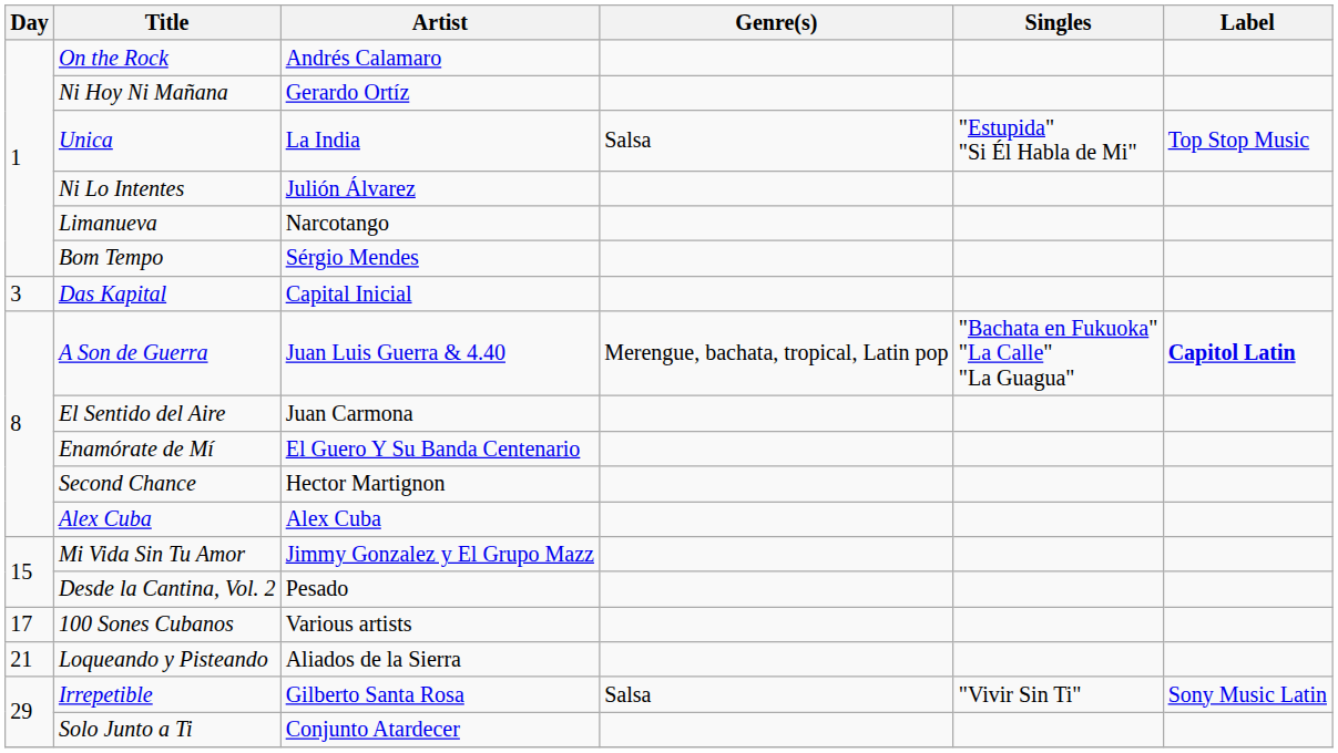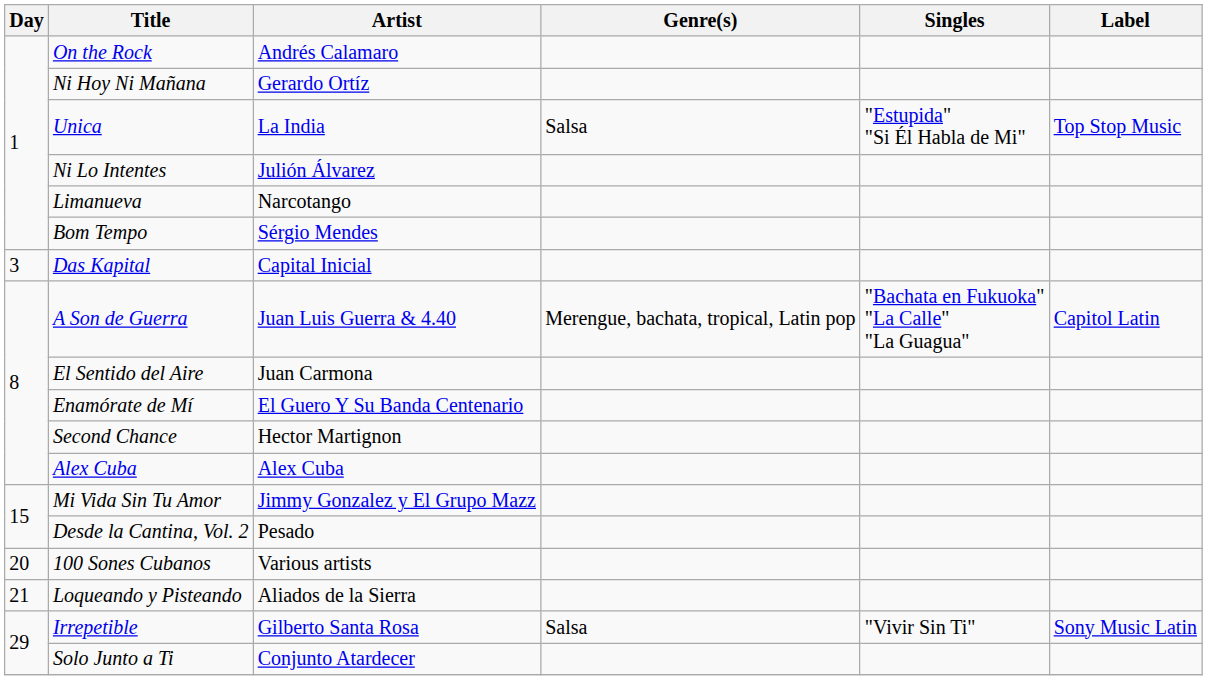 <table class="wikitable sortable" style="text-align: left;">
 <tr>
 <th>Day</th>
 <th>Title</th>
 <th>Artist</th>
 <th>Genre(s)</th>
 <th>Singles</th>
 <th>Label</th>
 </tr>
 <tr>
 <td rowspan="6">1</td>
 <td><em><a href='#'>On the Rock</a></em></td>
 <td><a href='#'>Andrés Calamaro</a></td>
 <td></td>
 <td></td>
 <td></td>
 </tr>
 <tr>
 <td><em>Ni Hoy Ni Mañana</em></td>
 <td><a href='#'>Gerardo Ortíz</a></td>
 <td></td>
 <td></td>
 <td></td>
 </tr>
 <tr>
 <td><em><a href='#'>Unica</a></em></td>
 <td><a href='#'>La India</a></td>
 <td>Salsa</td>
 <td>"<a href='#'>Estupida</a>"<br>"Si Él Habla de Mi"</td>
 <td><a href='#'>Top Stop Music</a></td>
 </tr>
 <tr>
 <td><em>Ni Lo Intentes</em></td>
 <td><a href='#'>Julión Álvarez</a></td>
 <td></td>
 <td></td>
 <td></td>
 </tr>
 <tr>
 <td><em>Limanueva</em></td>
 <td>Narcotango</td>
 <td></td>
 <td></td>
 <td></td>
 </tr>
 <tr>
 <td><em>Bom Tempo</em></td>
 <td><a href='#'>Sérgio Mendes</a></td>
 <td></td>
 <td></td>
 <td></td>
 </tr>
 <tr>
 <td>3</td>
 <td><em><a href='#'>Das Kapital</a></em></td>
 <td><a href='#'>Capital Inicial</a></td>
 <td></td>
 <td></td>
 <td></td>
 </tr>
 <tr>
 <td rowspan="5">8</td>
 <td><em><a href='#'>A Son de Guerra</a></em></td>
 <td><a href='#'>Juan Luis Guerra & 4.40</a></td>
 <td>Merengue, bachata, tropical, Latin pop</td>
 <td>"<a href='#'>Bachata en Fukuoka</a>"<br>"<a href='#'>La Calle</a>"<br>"La Guagua"</td>
-<td><strong><a href='#'>Capitol Latin</a></strong></td>
+<td><a href='#'>Capitol Latin</a></td>
 </tr>
 <tr>
 <td><em>El Sentido del Aire</em></td>
 <td>Juan Carmona</td>
 <td></td>
 <td></td>
 <td></td>
 </tr>
 <tr>
 <td><em>Enamórate de Mí</em></td>
 <td><a href='#'>El Guero Y Su Banda Centenario</a></td>
 <td></td>
 <td></td>
 <td></td>
 </tr>
 <tr>
 <td><em>Second Chance</em></td>
 <td>Hector Martignon</td>
 <td></td>
 <td></td>
 <td></td>
 </tr>
 <tr>
 <td><em><a href='#'>Alex Cuba</a></em></td>
 <td><a href='#'>Alex Cuba</a></td>
 <td></td>
 <td></td>
 <td></td>
 </tr>
 <tr>
 <td rowspan="2">15</td>
 <td><em>Mi Vida Sin Tu Amor</em></td>
 <td><a href='#'>Jimmy Gonzalez y El Grupo Mazz</a></td>
 <td></td>
 <td></td>
 <td></td>
 </tr>
 <tr>
 <td><em>Desde la Cantina, Vol. 2</em></td>
 <td>Pesado</td>
 <td></td>
 <td></td>
 <td></td>
 </tr>
 <tr>
-<td>17</td>
+<td>20</td>
 <td><em>100 Sones Cubanos</em></td>
 <td>Various artists</td>
 <td></td>
 <td></td>
 <td></td>
 </tr>
 <tr>
 <td>21</td>
 <td><em>Loqueando y Pisteando</em></td>
 <td>Aliados de la Sierra</td>
 <td></td>
 <td></td>
 <td></td>
 </tr>
 <tr>
 <td rowspan="2">29</td>
 <td><em><a href='#'>Irrepetible</a></em></td>
 <td><a href='#'>Gilberto Santa Rosa</a></td>
 <td>Salsa</td>
 <td>"Vivir Sin Ti"</td>
 <td><a href='#'>Sony Music Latin</a></td>
 </tr>
 <tr>
 <td><em>Solo Junto a Ti</em></td>
 <td><a href='#'>Conjunto Atardecer</a></td>
 <td></td>
 <td></td>
 <td></td>
 </tr>
 <tr>
 </tr>
 </table>
